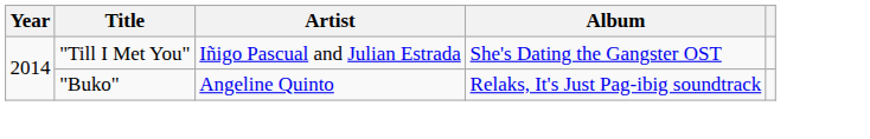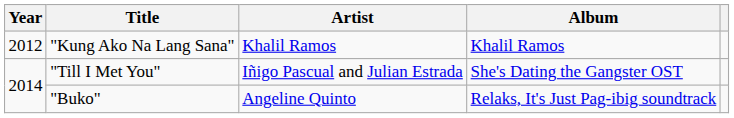 <table class="wikitable">
 <tr>
 <th>Year</th>
 <th>Title</th>
 <th>Artist</th>
 <th>Album</th>
 <th></th>
+</tr>
+<tr>
+<td>2012</td>
+<td>"Kung Ako Na Lang Sana"</td>
+<td><a href='#'>Khalil Ramos</a></td>
+<td><a href='#'>Khalil Ramos</a></td>
+<td></td>
 </tr>
 <tr>
 <td rowspan=2>2014</td>
 <td>"Till I Met You"</td>
 <td><a href='#'>Iñigo Pascual</a> and <a href='#'>Julian Estrada</a></td>
 <td><a href='#'>She's Dating the Gangster OST</a></td>
 <td></td>
 </tr>
 <tr>
 <td>"Buko"</td>
 <td><a href='#'>Angeline Quinto</a></td>
 <td><a href='#'>Relaks, It's Just Pag-ibig soundtrack</a></td>
 <td></td>
 </tr>
 </table>
